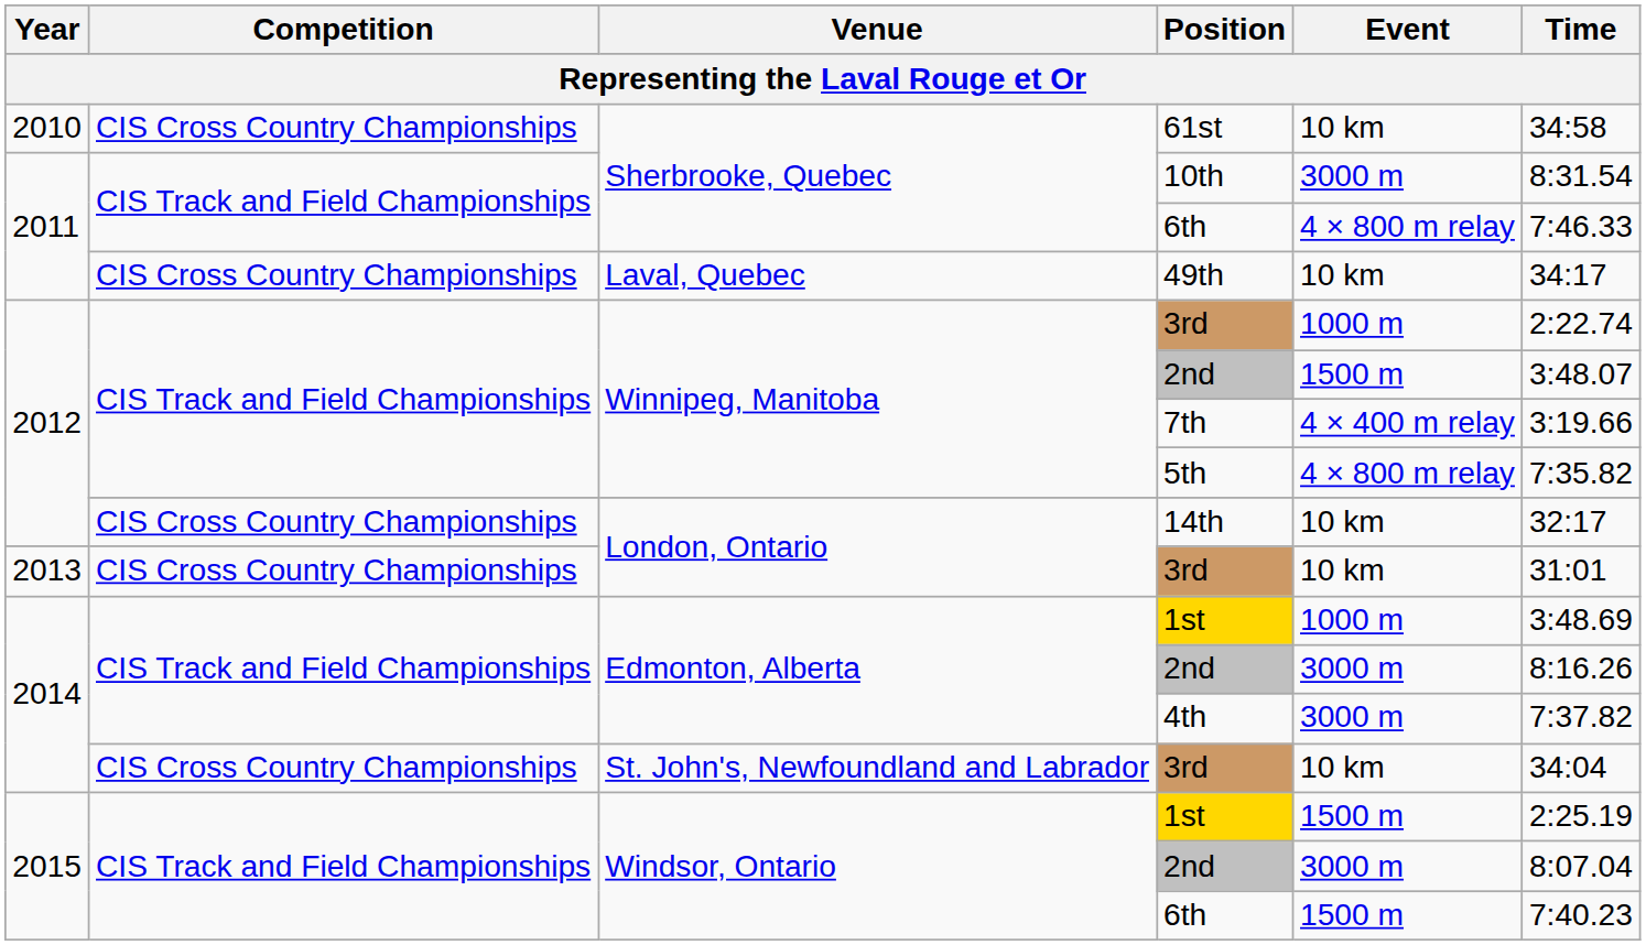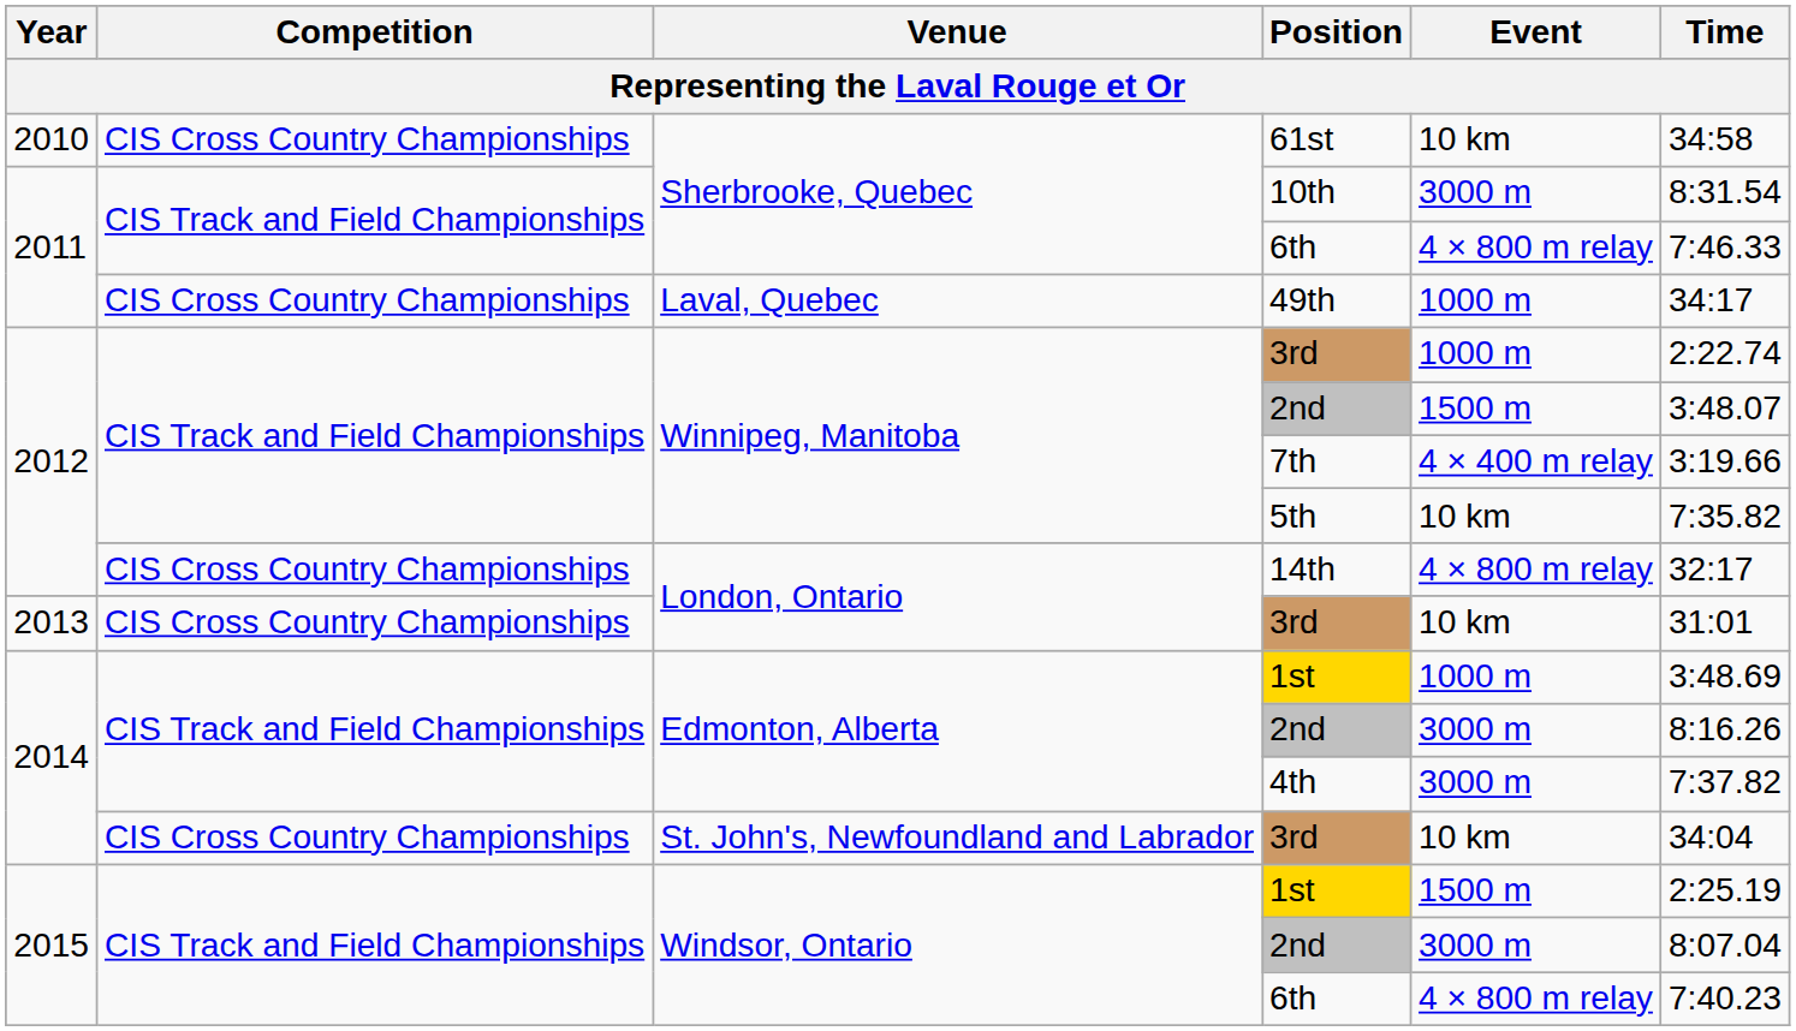 <table class="wikitable">
 <tr>
 <th>Year</th>
 <th>Competition</th>
 <th>Venue</th>
 <th>Position</th>
 <th>Event</th>
 <th>Time</th>
 </tr>
 <tr>
 <th colspan="6">Representing the <a href='#'>Laval Rouge et Or</a></th>
 </tr>
 <tr>
 <td>2010</td>
 <td><a href='#'>CIS Cross Country Championships</a></td>
 <td rowspan="3"><a href='#'>Sherbrooke, Quebec</a></td>
 <td>61st</td>
 <td>10 km</td>
 <td>34:58</td>
 </tr>
 <tr>
 <td rowspan="3">2011</td>
 <td rowspan="2"><a href='#'>CIS Track and Field Championships</a></td>
 <td>10th</td>
 <td><a href='#'>3000 m</a></td>
 <td>8:31.54</td>
 </tr>
 <tr>
 <td>6th</td>
 <td><a href='#'>4 × 800 m relay</a></td>
 <td>7:46.33</td>
 </tr>
 <tr>
 <td><a href='#'>CIS Cross Country Championships</a></td>
 <td><a href='#'>Laval, Quebec</a></td>
 <td>49th</td>
-<td>10 km</td>
+<td><a href='#'>1000 m</a></td>
 <td>34:17</td>
 </tr>
 <tr>
 <td rowspan="5">2012</td>
 <td rowspan="4"><a href='#'>CIS Track and Field Championships</a></td>
 <td rowspan="4"><a href='#'>Winnipeg, Manitoba</a></td>
 <td bgcolor=cc9966>3rd</td>
 <td><a href='#'>1000 m</a></td>
 <td>2:22.74</td>
 </tr>
 <tr>
 <td bgcolor=silver>2nd</td>
 <td><a href='#'>1500 m</a></td>
 <td>3:48.07</td>
 </tr>
 <tr>
 <td>7th</td>
 <td><a href='#'>4 × 400 m relay</a></td>
 <td>3:19.66</td>
 </tr>
 <tr>
 <td>5th</td>
-<td><a href='#'>4 × 800 m relay</a></td>
+<td>10 km</td>
 <td>7:35.82</td>
 </tr>
 <tr>
 <td><a href='#'>CIS Cross Country Championships</a></td>
 <td rowspan="2"><a href='#'>London, Ontario</a></td>
 <td>14th</td>
-<td>10 km</td>
+<td><a href='#'>4 × 800 m relay</a></td>
 <td>32:17</td>
 </tr>
 <tr>
 <td>2013</td>
 <td><a href='#'>CIS Cross Country Championships</a></td>
 <td bgcolor=cc9966>3rd</td>
 <td>10 km</td>
 <td>31:01</td>
 </tr>
 <tr>
 <td rowspan="4">2014</td>
 <td rowspan="3"><a href='#'>CIS Track and Field Championships</a></td>
 <td rowspan="3"><a href='#'>Edmonton, Alberta</a></td>
 <td bgcolor=gold>1st</td>
 <td><a href='#'>1000 m</a></td>
 <td>3:48.69</td>
 </tr>
 <tr>
 <td bgcolor=silver>2nd</td>
 <td><a href='#'>3000 m</a></td>
 <td>8:16.26</td>
 </tr>
 <tr>
 <td>4th</td>
 <td><a href='#'>3000 m</a></td>
 <td>7:37.82</td>
 </tr>
 <tr>
 <td><a href='#'>CIS Cross Country Championships</a></td>
 <td><a href='#'>St. John's, Newfoundland and Labrador</a></td>
 <td bgcolor=cc9966>3rd</td>
 <td>10 km</td>
 <td>34:04</td>
 </tr>
 <tr>
 <td rowspan="3">2015</td>
 <td rowspan="3"><a href='#'>CIS Track and Field Championships</a></td>
 <td rowspan="3"><a href='#'>Windsor, Ontario</a></td>
 <td bgcolor=gold>1st</td>
 <td><a href='#'>1500 m</a></td>
 <td>2:25.19</td>
 </tr>
 <tr>
 <td bgcolor=silver>2nd</td>
 <td><a href='#'>3000 m</a></td>
 <td>8:07.04</td>
 </tr>
 <tr>
 <td>6th</td>
-<td><a href='#'>1500 m</a></td>
+<td><a href='#'>4 × 800 m relay</a></td>
 <td>7:40.23</td>
 </tr>
 </table>
